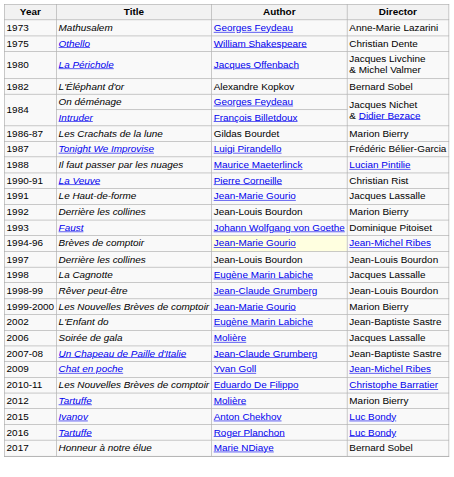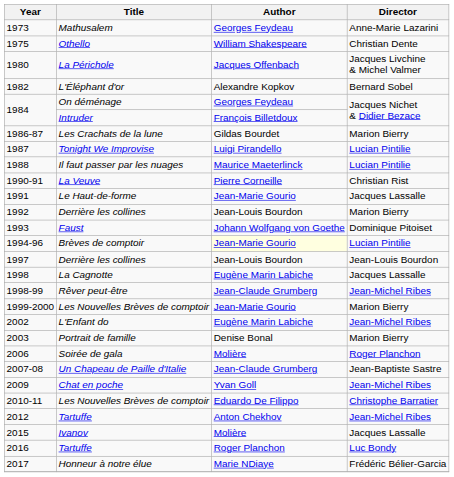 <table class="wikitable">
 <tr>
 <th>Year</th>
 <th>Title</th>
 <th>Author</th>
 <th>Director</th>
 </tr>
 <tr>
 <td>1973</td>
 <td><em>Mathusalem</em></td>
 <td><a href='#'>Georges Feydeau</a></td>
 <td>Anne-Marie Lazarini</td>
 </tr>
 <tr>
 <td>1975</td>
 <td><em><a href='#'>Othello</a></em></td>
 <td><a href='#'>William Shakespeare</a></td>
 <td>Christian Dente</td>
 </tr>
 <tr>
 <td>1980</td>
 <td><em><a href='#'>La Périchole</a></em></td>
 <td><a href='#'>Jacques Offenbach</a></td>
 <td>Jacques Livchine<br> & Michel Valmer</td>
 </tr>
 <tr>
 <td>1982</td>
 <td><em>L'Éléphant d'or</em></td>
 <td>Alexandre Kopkov</td>
 <td>Bernard Sobel</td>
 </tr>
 <tr>
 <td rowspan=2>1984</td>
 <td><em>On déménage</em></td>
 <td><a href='#'>Georges Feydeau</a></td>
 <td rowspan=2>Jacques Nichet<br> & <a href='#'>Didier Bezace</a></td>
 </tr>
 <tr>
 <td><em><a href='#'>Intruder</a></em></td>
 <td><a href='#'>François Billetdoux</a></td>
 </tr>
 <tr>
 <td>1986-87</td>
 <td><em>Les Crachats de la lune</em></td>
 <td>Gildas Bourdet</td>
 <td>Marion Bierry</td>
 </tr>
 <tr>
 <td>1987</td>
 <td><em><a href='#'>Tonight We Improvise</a></em></td>
 <td><a href='#'>Luigi Pirandello</a></td>
-<td>Frédéric Bélier-Garcia</td>
+<td><a href='#'>Lucian Pintilie</a></td>
 </tr>
 <tr>
 <td>1988</td>
 <td><em>Il faut passer par les nuages</em></td>
 <td><a href='#'>Maurice Maeterlinck</a></td>
 <td><a href='#'>Lucian Pintilie</a></td>
 </tr>
 <tr>
 <td>1990-91</td>
 <td><em><a href='#'>La Veuve</a></em></td>
 <td><a href='#'>Pierre Corneille</a></td>
 <td>Christian Rist</td>
 </tr>
 <tr>
 <td>1991</td>
 <td><em>Le Haut-de-forme</em></td>
 <td><a href='#'>Jean-Marie Gourio</a></td>
 <td>Jacques Lassalle</td>
 </tr>
 <tr>
 <td>1992</td>
 <td><em>Derrière les collines</em></td>
 <td>Jean-Louis Bourdon</td>
 <td>Marion Bierry</td>
 </tr>
 <tr>
 <td>1993</td>
 <td><em><a href='#'>Faust</a></em></td>
 <td><a href='#'>Johann Wolfgang von Goethe</a></td>
 <td>Dominique Pitoiset</td>
 </tr>
 <tr>
 <td>1994-96</td>
 <td><em>Brèves de comptoir</em></td>
 <td style="background: lightyellow;"><a href='#'>Jean-Marie Gourio</a></td>
-<td><a href='#'>Jean-Michel Ribes</a></td>
+<td><a href='#'>Lucian Pintilie</a></td>
 </tr>
 <tr>
 <td>1997</td>
 <td><em>Derrière les collines</em></td>
 <td>Jean-Louis Bourdon</td>
 <td>Jean-Louis Bourdon</td>
 </tr>
 <tr>
 <td>1998</td>
 <td><em>La Cagnotte</em></td>
 <td><a href='#'>Eugène Marin Labiche</a></td>
 <td>Jacques Lassalle</td>
 </tr>
 <tr>
 <td>1998-99</td>
 <td><em>Rêver peut-être</em></td>
 <td><a href='#'>Jean-Claude Grumberg</a></td>
-<td>Jean-Louis Bourdon</td>
+<td><a href='#'>Jean-Michel Ribes</a></td>
 </tr>
 <tr>
 <td>1999-2000</td>
 <td><em>Les Nouvelles Brèves de comptoir</em></td>
 <td><a href='#'>Jean-Marie Gourio</a></td>
 <td>Marion Bierry</td>
 </tr>
 <tr>
 <td>2002</td>
 <td><em>L'Enfant do</em></td>
 <td><a href='#'>Eugène Marin Labiche</a></td>
-<td>Jean-Baptiste Sastre</td>
+<td><a href='#'>Jean-Michel Ribes</a></td>
+</tr>
+<tr>
+<td>2003</td>
+<td><em>Portrait de famille</em></td>
+<td>Denise Bonal</td>
+<td>Marion Bierry</td>
 </tr>
 <tr>
 <td>2006</td>
 <td><em>Soirée de gala</em></td>
 <td><a href='#'>Molière</a></td>
-<td>Jacques Lassalle</td>
+<td><a href='#'>Roger Planchon</a></td>
 </tr>
 <tr>
 <td>2007-08</td>
 <td><em><a href='#'>Un Chapeau de Paille d'Italie</a></em></td>
 <td><a href='#'>Jean-Claude Grumberg</a></td>
 <td>Jean-Baptiste Sastre</td>
 </tr>
 <tr>
 <td>2009</td>
 <td><em><a href='#'>Chat en poche</a></em></td>
 <td><a href='#'>Yvan Goll</a></td>
 <td><a href='#'>Jean-Michel Ribes</a></td>
 </tr>
 <tr>
 <td>2010-11</td>
 <td><em>Les Nouvelles Brèves de comptoir</em></td>
 <td><a href='#'>Eduardo De Filippo</a></td>
 <td><a href='#'>Christophe Barratier</a></td>
 </tr>
 <tr>
 <td>2012</td>
 <td><em><a href='#'>Tartuffe</a></em></td>
-<td><a href='#'>Molière</a></td>
-<td>Marion Bierry</td>
+<td><a href='#'>Anton Chekhov</a></td>
+<td><a href='#'>Jean-Michel Ribes</a></td>
 </tr>
 <tr>
 <td>2015</td>
 <td><em><a href='#'>Ivanov</a></em></td>
-<td><a href='#'>Anton Chekhov</a></td>
-<td><a href='#'>Luc Bondy</a></td>
+<td><a href='#'>Molière</a></td>
+<td>Jacques Lassalle</td>
 </tr>
 <tr>
 <td>2016</td>
 <td><em><a href='#'>Tartuffe</a></em></td>
 <td><a href='#'>Roger Planchon</a></td>
 <td><a href='#'>Luc Bondy</a></td>
 </tr>
 <tr>
 <td>2017</td>
 <td><em>Honneur à notre élue</em></td>
 <td><a href='#'>Marie NDiaye</a></td>
-<td>Bernard Sobel</td>
+<td>Frédéric Bélier-Garcia</td>
 </tr>
 <tr>
 </tr>
 </table>
